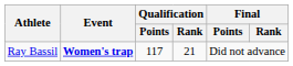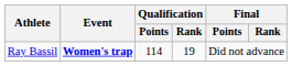 <table class="wikitable" style="font-size:90%">
 <tr>
 <th rowspan="2">Athlete</th>
 <th rowspan="2">Event</th>
 <th colspan=2>Qualification</th>
 <th colspan=2>Final</th>
 </tr>
 <tr style="font-size:95%">
 <th>Points</th>
 <th>Rank</th>
 <th>Points</th>
 <th>Rank</th>
 </tr>
 <tr align=center>
 <td align=left><a href='#'>Ray Bassil</a></td>
 <td align=left><strong><a href='#'>Women's trap</a></strong></td>
-<td>117</td>
-<td>21</td>
+<td>114</td>
+<td>19</td>
 <td colspan=2>Did not advance</td>
 </tr>
 </table>
